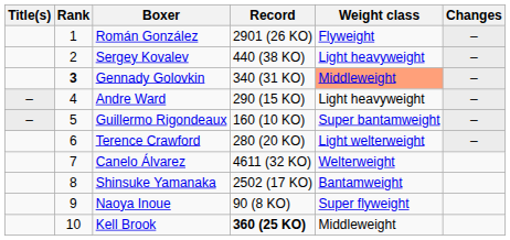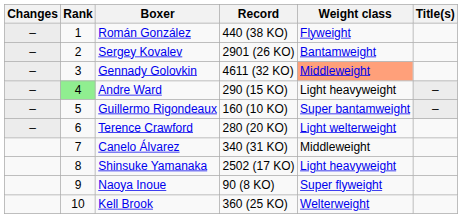 <table class="wikitable ">
 <tr>
-<th>Title(s)</th>
+<th>Changes</th>
 <th>Rank</th>
 <th>Boxer</th>
 <th>Record</th>
 <th>Weight class</th>
-<th>Changes</th>
+<th>Title(s)</th>
 </tr>
 <tr>
-<td></td>
+<td align=center bgcolor=#ECECEC>–</td>
 <td align=center>1</td>
 <td><a href='#'>Román González</a></td>
-<td>2901 (26 KO)</td>
+<td>440 (38 KO)</td>
 <td><a href='#'>Flyweight</a></td>
-<td align=center bgcolor=#ECECEC>–</td>
+<td></td>
 </tr>
 <tr>
-<td></td>
+<td align=center bgcolor=#ECECEC>–</td>
 <td align=center>2</td>
 <td><a href='#'>Sergey Kovalev</a></td>
-<td>440 (38 KO)</td>
-<td><a href='#'>Light heavyweight</a></td>
-<td align=center bgcolor=#ECECEC>–</td>
+<td>2901 (26 KO)</td>
+<td><a href='#'>Bantamweight</a></td>
+<td></td>
 </tr>
 <tr>
+<td align=center bgcolor=#ECECEC>–</td>
+<td align=center>3</td>
+<td><a href='#'>Gennady Golovkin</a></td>
+<td>4611 (32 KO)</td>
+<td style="background: lightsalmon;"><a href='#'>Middleweight</a></td>
 <td></td>
-<td align=center><strong>3</strong></td>
-<td><a href='#'>Gennady Golovkin</a></td>
-<td>340 (31 KO)</td>
-<td style="background: lightsalmon;"><a href='#'>Middleweight</a></td>
-<td align=center bgcolor=#ECECEC>–</td>
 </tr>
 <tr>
-<td align=center bgcolor=#ECECEC data-sort-value="Z">–</td>
-<td align=center>4</td>
+<td align=center bgcolor=#ECECEC>–</td>
+<td align=center style="background: lightgreen;">4</td>
 <td><a href='#'>Andre Ward</a></td>
 <td>290 (15 KO)</td>
 <td>Light heavyweight</td>
-<td align=center bgcolor=#ECECEC>–</td>
+<td align=center bgcolor=#ECECEC data-sort-value="Z">–</td>
 </tr>
 <tr>
-<td align=center bgcolor=#ECECEC data-sort-value="Z">–</td>
+<td align=center bgcolor=#ECECEC>–</td>
 <td align=center>5</td>
 <td><a href='#'>Guillermo Rigondeaux</a></td>
 <td>160 (10 KO)</td>
 <td><a href='#'>Super bantamweight</a></td>
-<td align=center bgcolor=#ECECEC>–</td>
+<td align=center bgcolor=#ECECEC data-sort-value="Z">–</td>
 </tr>
 <tr>
-<td></td>
+<td align=center bgcolor=#ECECEC>–</td>
 <td align=center>6</td>
 <td><a href='#'>Terence Crawford</a></td>
 <td>280 (20 KO)</td>
 <td><a href='#'>Light welterweight</a></td>
-<td align=center bgcolor=#ECECEC>–</td>
+<td></td>
 </tr>
 <tr>
-<td></td>
+<td align=center></td>
 <td align=center>7</td>
 <td><a href='#'>Canelo Álvarez</a></td>
-<td>4611 (32 KO)</td>
-<td><a href='#'>Welterweight</a></td>
-<td align=center></td>
+<td>340 (31 KO)</td>
+<td>Middleweight</td>
+<td></td>
 </tr>
 <tr>
-<td></td>
+<td align=center></td>
 <td align=center>8</td>
 <td><a href='#'>Shinsuke Yamanaka</a></td>
 <td>2502 (17 KO)</td>
-<td><a href='#'>Bantamweight</a></td>
-<td align=center></td>
+<td><a href='#'>Light heavyweight</a></td>
+<td></td>
 </tr>
 <tr>
-<td></td>
+<td align=center></td>
 <td align=center>9</td>
 <td><a href='#'>Naoya Inoue</a></td>
 <td>90 (8 KO)</td>
 <td><a href='#'>Super flyweight</a></td>
-<td align=center></td>
+<td></td>
 </tr>
 <tr>
-<td></td>
+<td align=center></td>
 <td align=center>10</td>
 <td><a href='#'>Kell Brook</a></td>
-<td><strong>360 (25 KO)</strong></td>
-<td>Middleweight</td>
-<td align=center></td>
+<td>360 (25 KO)</td>
+<td><a href='#'>Welterweight</a></td>
+<td></td>
 </tr>
 </table>
